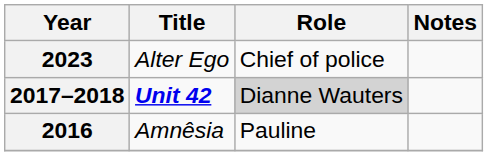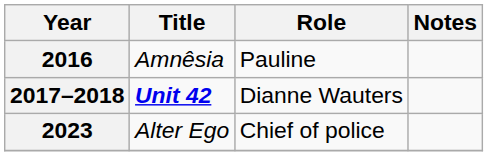 <table class="wikitable plainrowheaders sortable">
 <tr>
 <th scope="col">Year</th>
 <th scope="col">Title</th>
 <th scope="col">Role</th>
 <th scope="col" class="unsortable">Notes</th>
 </tr>
 <tr>
+<th scope="row">2016</th>
+<td><em>Amnêsia</em></td>
+<td>Pauline</td>
+<td></td>
+</tr>
+<tr>
+<th scope="row">2017–2018</th>
+<td><strong><em><a href='#'>Unit 42</a></em></strong></td>
+<td>Dianne Wauters</td>
+<td></td>
+</tr>
+<tr>
 <th scope="row">2023</th>
 <td><em>Alter Ego</em></td>
 <td>Chief of police</td>
 <td></td>
 </tr>
 <tr>
-<th scope="row">2017–2018</th>
-<td><strong><em><a href='#'>Unit 42</a></em></strong></td>
-<td style="background: lightgrey;">Dianne Wauters</td>
-<td></td>
-</tr>
-<tr>
-<th scope="row">2016</th>
-<td><em>Amnêsia</em></td>
-<td>Pauline</td>
-<td></td>
-</tr>
-<tr>
 </tr>
 </table>
